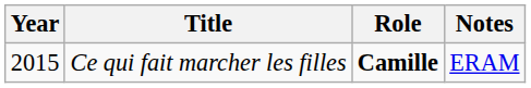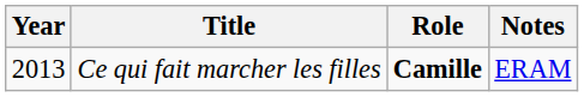 <table class="wikitable sortable">
 <tr>
 <th>Year</th>
 <th>Title</th>
 <th>Role</th>
 <th class="unsortable">Notes</th>
 </tr>
 <tr>
-<td>2015</td>
+<td>2013</td>
 <td><em>Ce qui fait marcher les filles</em></td>
 <td><strong>Camille</strong></td>
 <td><a href='#'>ERAM</a></td>
 </tr>
 </table>
